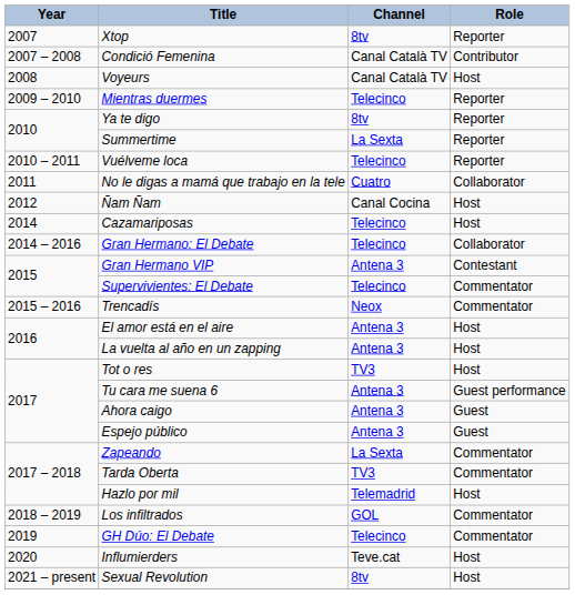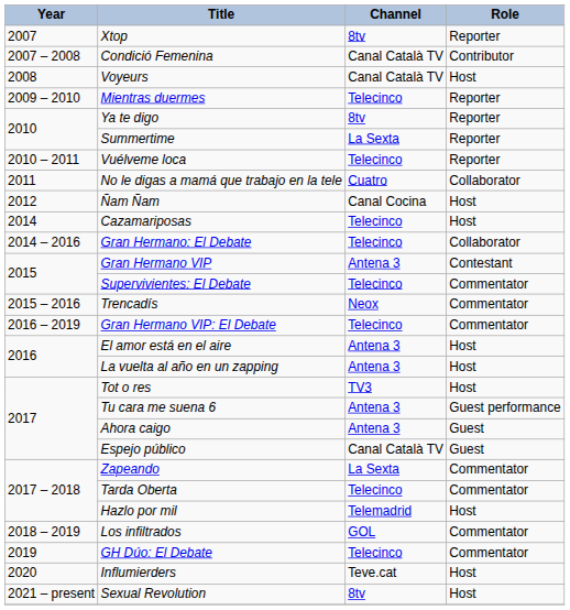 <table class="wikitable">
 <tr>
 <th style="background: #B0C4DE;">Year</th>
 <th style="background: #B0C4DE;">Title</th>
 <th style="background: #B0C4DE;">Channel</th>
 <th style="background: #B0C4DE;">Role</th>
 </tr>
 <tr>
 <td>2007</td>
 <td><em>Xtop</em></td>
 <td><a href='#'>8tv</a></td>
 <td>Reporter</td>
 </tr>
 <tr>
 <td>2007 – 2008</td>
 <td><em>Condició Femenina</em></td>
 <td>Canal Català TV</td>
 <td>Contributor</td>
 </tr>
 <tr>
 <td>2008</td>
 <td><em>Voyeurs</em></td>
 <td>Canal Català TV</td>
 <td>Host</td>
 </tr>
 <tr>
 <td>2009 – 2010</td>
 <td><em><a href='#'>Mientras duermes</a></em></td>
 <td><a href='#'>Telecinco</a></td>
 <td>Reporter</td>
 </tr>
 <tr>
 <td rowspan="2">2010</td>
 <td><em>Ya te digo</em></td>
 <td><a href='#'>8tv</a></td>
 <td>Reporter</td>
 </tr>
 <tr>
 <td><em>Summertime</em></td>
 <td><a href='#'>La Sexta</a></td>
 <td>Reporter</td>
 </tr>
 <tr>
 <td>2010 – 2011</td>
 <td><em>Vuélveme loca</em></td>
 <td><a href='#'>Telecinco</a></td>
 <td>Reporter</td>
 </tr>
 <tr>
 <td>2011</td>
 <td><em>No le digas a mamá que trabajo en la tele</em></td>
 <td><a href='#'>Cuatro</a></td>
 <td>Collaborator</td>
 </tr>
 <tr>
 <td>2012</td>
 <td><em>Ñam Ñam</em></td>
 <td>Canal Cocina</td>
 <td>Host</td>
 </tr>
 <tr>
 <td>2014</td>
 <td><em>Cazamariposas</em></td>
 <td><a href='#'>Telecinco</a></td>
 <td>Host</td>
 </tr>
 <tr>
 <td>2014 – 2016</td>
 <td><em><a href='#'>Gran Hermano: El Debate</a></em></td>
 <td><a href='#'>Telecinco</a></td>
 <td>Collaborator</td>
 </tr>
 <tr>
 <td rowspan="2">2015</td>
 <td><em><a href='#'>Gran Hermano VIP</a></em></td>
 <td><a href='#'>Antena 3</a></td>
 <td>Contestant</td>
 </tr>
 <tr>
 <td><em><a href='#'>Supervivientes: El Debate</a></em></td>
 <td><a href='#'>Telecinco</a></td>
 <td>Commentator</td>
 </tr>
 <tr>
 <td>2015 – 2016</td>
 <td><em>Trencadís</em></td>
 <td><a href='#'>Neox</a></td>
 <td>Commentator</td>
 </tr>
 <tr>
+<td>2016 – 2019</td>
+<td><em><a href='#'>Gran Hermano VIP: El Debate</a></em></td>
+<td><a href='#'>Telecinco</a></td>
+<td>Commentator</td>
+</tr>
+<tr>
 <td rowspan="2">2016</td>
 <td><em>El amor está en el aire</em></td>
 <td><a href='#'>Antena 3</a></td>
 <td>Host</td>
 </tr>
 <tr>
 <td><em>La vuelta al año en un zapping</em></td>
 <td><a href='#'>Antena 3</a></td>
 <td>Host</td>
 </tr>
 <tr>
 <td rowspan="4">2017</td>
 <td><em>Tot o res</em></td>
 <td><a href='#'>TV3</a></td>
 <td>Host</td>
 </tr>
 <tr>
 <td><em>Tu cara me suena 6</em></td>
 <td><a href='#'>Antena 3</a></td>
 <td>Guest performance</td>
 </tr>
 <tr>
 <td><em>Ahora caigo</em></td>
 <td><a href='#'>Antena 3</a></td>
 <td>Guest</td>
 </tr>
 <tr>
 <td><em>Espejo público</em></td>
-<td><a href='#'>Antena 3</a></td>
+<td>Canal Català TV</td>
 <td>Guest</td>
 </tr>
 <tr>
 <td rowspan="3">2017 – 2018</td>
 <td><em><a href='#'>Zapeando</a></em></td>
 <td><a href='#'>La Sexta</a></td>
 <td>Commentator</td>
 </tr>
 <tr>
 <td><em>Tarda Oberta</em></td>
-<td><a href='#'>TV3</a></td>
+<td><a href='#'>Telecinco</a></td>
 <td>Commentator</td>
 </tr>
 <tr>
 <td><em>Hazlo por mil</em></td>
 <td><a href='#'>Telemadrid</a></td>
 <td>Host</td>
 </tr>
 <tr>
 <td>2018 – 2019</td>
 <td><em>Los infiltrados</em></td>
 <td><a href='#'>GOL</a></td>
 <td>Commentator</td>
 </tr>
 <tr>
 <td>2019</td>
 <td><em><a href='#'>GH Dúo: El Debate</a></em></td>
 <td><a href='#'>Telecinco</a></td>
 <td>Commentator</td>
 </tr>
 <tr>
 <td>2020</td>
 <td><em>Influmierders</em></td>
 <td>Teve.cat</td>
 <td>Host</td>
 </tr>
 <tr>
 <td>2021 – present</td>
 <td><em>Sexual Revolution</em></td>
 <td><a href='#'>8tv</a></td>
 <td>Host</td>
 </tr>
 <tr>
 </tr>
 </table>
